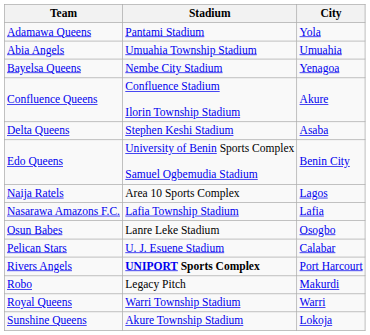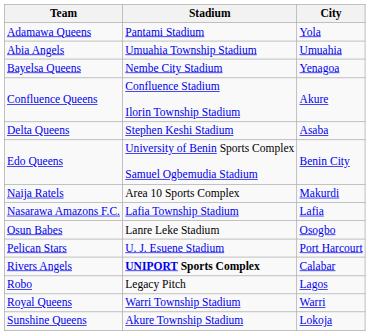 <table class="wikitable sortable">
 <tr>
 <th>Team</th>
 <th>Stadium</th>
 <th>City</th>
 </tr>
 <tr>
 <td><a href='#'>Adamawa Queens</a></td>
 <td><a href='#'>Pantami Stadium</a></td>
 <td><a href='#'>Yola</a></td>
 </tr>
 <tr>
 <td><a href='#'>Abia Angels</a></td>
 <td><a href='#'>Umuahia Township Stadium</a></td>
 <td><a href='#'>Umuahia</a></td>
 </tr>
 <tr>
 <td><a href='#'>Bayelsa Queens</a></td>
 <td><a href='#'>Nembe City Stadium</a></td>
 <td><a href='#'>Yenagoa</a></td>
 </tr>
 <tr>
 <td><a href='#'>Confluence Queens</a></td>
 <td><a href='#'>Confluence Stadium</a><br><br><a href='#'>Ilorin Township Stadium</a></td>
 <td><a href='#'>Akure</a></td>
 </tr>
 <tr>
 <td><a href='#'>Delta Queens</a></td>
 <td><a href='#'>Stephen Keshi Stadium</a></td>
 <td><a href='#'>Asaba</a></td>
 </tr>
 <tr>
 <td><a href='#'>Edo Queens</a></td>
 <td><a href='#'>University of Benin</a> Sports Complex<br><br><a href='#'>Samuel Ogbemudia Stadium</a></td>
 <td><a href='#'>Benin City</a></td>
 </tr>
 <tr>
 <td><a href='#'>Naija Ratels</a></td>
 <td>Area 10 Sports Complex</td>
-<td><a href='#'>Lagos</a></td>
+<td><a href='#'>Makurdi</a></td>
 </tr>
 <tr>
 <td><a href='#'>Nasarawa Amazons F.C.</a></td>
 <td><a href='#'>Lafia Township Stadium</a></td>
 <td><a href='#'>Lafia</a></td>
 </tr>
 <tr>
 <td><a href='#'>Osun Babes</a></td>
 <td>Lanre Leke Stadium</td>
 <td><a href='#'>Osogbo</a></td>
 </tr>
 <tr>
 <td><a href='#'>Pelican Stars</a></td>
 <td><a href='#'>U. J. Esuene Stadium</a></td>
-<td><a href='#'>Calabar</a></td>
+<td><a href='#'>Port Harcourt</a></td>
 </tr>
 <tr>
 <td><a href='#'>Rivers Angels</a></td>
 <td><strong><a href='#'>UNIPORT</a> Sports Complex</strong></td>
-<td><a href='#'>Port Harcourt</a></td>
+<td><a href='#'>Calabar</a></td>
 </tr>
 <tr>
 <td><a href='#'>Robo</a></td>
 <td>Legacy Pitch</td>
-<td><a href='#'>Makurdi</a></td>
+<td><a href='#'>Lagos</a></td>
 </tr>
 <tr>
 <td><a href='#'>Royal Queens</a></td>
 <td><a href='#'>Warri Township Stadium</a></td>
 <td><a href='#'>Warri</a></td>
 </tr>
 <tr>
 <td><a href='#'>Sunshine Queens</a></td>
 <td><a href='#'>Akure Township Stadium</a></td>
 <td><a href='#'>Lokoja</a></td>
 </tr>
 </table>
